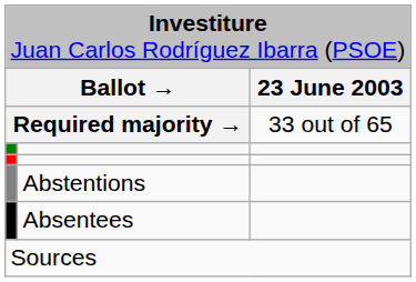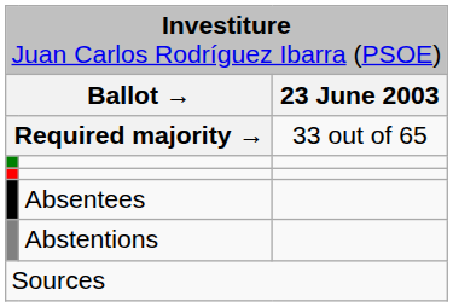 <table class="wikitable" style="text-align:center;">
 <tr>
 <td colspan="3" align="center" bgcolor="#C0C0C0"><strong>Investiture</strong><br><a href='#'>Juan Carlos Rodríguez Ibarra</a> (<a href='#'>PSOE</a>)</td>
 </tr>
 <tr>
 <th colspan="2" width="150px">Ballot →</th>
 <th>23 June 2003</th>
 </tr>
 <tr>
 <th colspan="2">Required majority →</th>
 <td>33 out of 65 </td>
 </tr>
 <tr>
 <th width="1px" style="background:green;"></th>
 <td align="left"></td>
 <td></td>
 </tr>
 <tr>
 <th style="color:inherit;background:red;"></th>
 <td align="left"></td>
 <td></td>
 </tr>
 <tr>
-<th style="color:inherit;background:gray;"></th>
-<td align="left"><span>Abstentions</span></td>
+<th style="color:inherit;background:black;"></th>
+<td align="left"><span>Absentees</span></td>
 <td></td>
 </tr>
 <tr>
-<th style="color:inherit;background:black;"></th>
-<td align="left"><span>Absentees</span></td>
+<th style="color:inherit;background:gray;"></th>
+<td align="left"><span>Abstentions</span></td>
 <td></td>
 </tr>
 <tr>
 <td align="left" colspan="3">Sources</td>
 </tr>
 </table>
